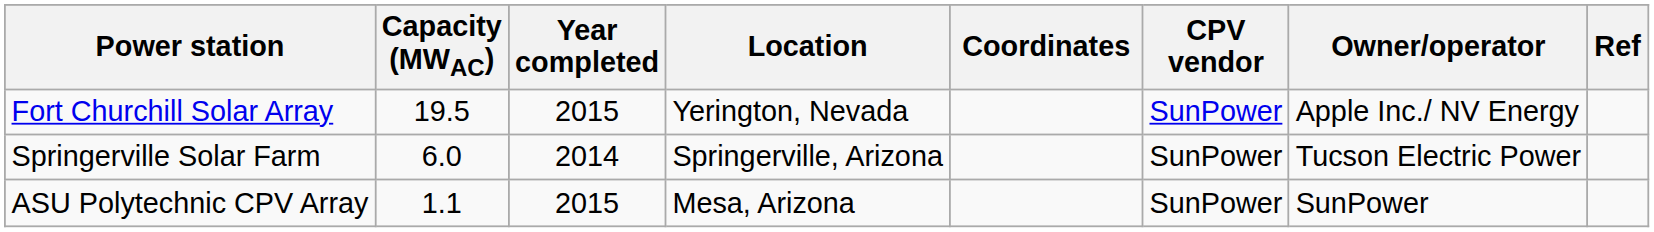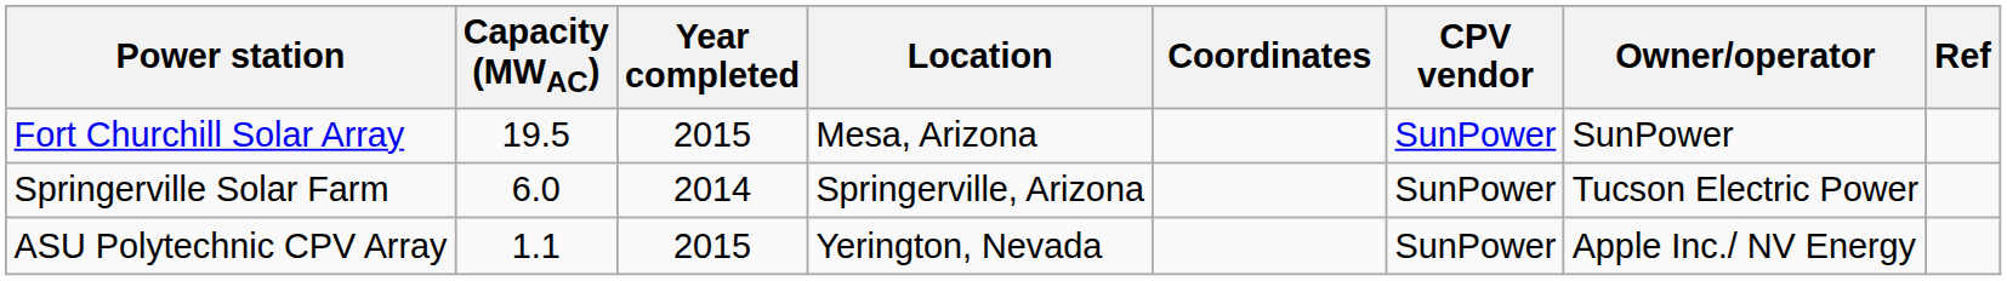 <table class="wikitable">
 <tr>
 <th>Power station</th>
 <th>Capacity<br>(MW<sub>AC</sub>)</th>
 <th>Year<br>completed</th>
 <th>Location</th>
 <th style="width:100px;">Coordinates</th>
 <th>CPV<br>vendor</th>
 <th>Owner/operator</th>
 <th>Ref</th>
 </tr>
 <tr>
 <td><a href='#'>Fort Churchill Solar Array</a></td>
 <td align=center>19.5</td>
 <td align=center>2015</td>
-<td>Yerington, Nevada</td>
+<td>Mesa, Arizona</td>
 <td></td>
 <td><a href='#'>SunPower</a></td>
-<td>Apple Inc./ NV Energy</td>
+<td>SunPower</td>
 <td></td>
 </tr>
 <tr>
 <td>Springerville Solar Farm</td>
 <td align=center>6.0</td>
 <td align=center>2014</td>
 <td>Springerville, Arizona</td>
 <td></td>
 <td>SunPower</td>
 <td>Tucson Electric Power</td>
 <td></td>
 </tr>
 <tr>
 <td>ASU Polytechnic CPV Array</td>
 <td align=center>1.1</td>
 <td align=center>2015</td>
-<td>Mesa, Arizona</td>
+<td>Yerington, Nevada</td>
 <td></td>
 <td>SunPower</td>
-<td>SunPower</td>
+<td>Apple Inc./ NV Energy</td>
 <td></td>
 </tr>
 </table>
